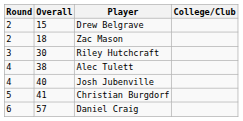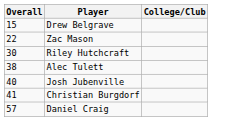 <table class="wikitable">
 <tr>
-<th>Round</th>
 <th>Overall</th>
 <th>Player</th>
 <th>College/Club</th>
 </tr>
 <tr>
-<td>2</td>
 <td>15</td>
 <td>Drew Belgrave</td>
 <td></td>
 </tr>
 <tr>
-<td>2</td>
-<td>18</td>
+<td>22</td>
 <td>Zac Mason</td>
 <td></td>
 </tr>
 <tr>
-<td>3</td>
 <td>30</td>
 <td>Riley Hutchcraft</td>
 <td></td>
 </tr>
 <tr>
-<td>4</td>
 <td>38</td>
 <td>Alec Tulett</td>
 <td></td>
 </tr>
 <tr>
-<td>4</td>
 <td>40</td>
 <td>Josh Jubenville</td>
 <td></td>
 </tr>
 <tr>
-<td>5</td>
 <td>41</td>
 <td>Christian Burgdorf</td>
 <td></td>
 </tr>
 <tr>
-<td>6</td>
 <td>57</td>
 <td>Daniel Craig</td>
 <td></td>
 </tr>
 </table>
